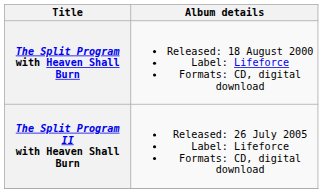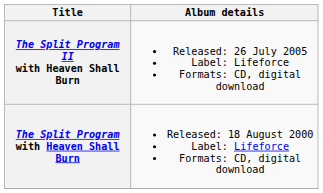 <table class="wikitable plainrowheaders" style="text-align:center;">
 <tr>
 <th scope="col" style="width:12em;">Title</th>
 <th scope="col" style="width:18em;">Album details</th>
 </tr>
 <tr>
+<th scope="row"><em><a href='#'>The Split Program II</a></em><br>with Heaven Shall Burn</th>
+<td><br><ul><li>Released: 26 July 2005</li><li>Label: Lifeforce</li><li>Formats: CD, digital download</li></ul></td>
+</tr>
+<tr>
 <th scope="row"><em><a href='#'>The Split Program</a></em><br>with <a href='#'>Heaven Shall Burn</a></th>
 <td><br><ul><li>Released: 18 August 2000</li><li>Label: <a href='#'>Lifeforce</a></li><li>Formats: CD, digital download</li></ul></td>
 </tr>
 <tr>
-<th scope="row"><em><a href='#'>The Split Program II</a></em><br>with Heaven Shall Burn</th>
-<td><br><ul><li>Released: 26 July 2005</li><li>Label: Lifeforce</li><li>Formats: CD, digital download</li></ul></td>
-</tr>
-<tr>
 </tr>
 </table>
